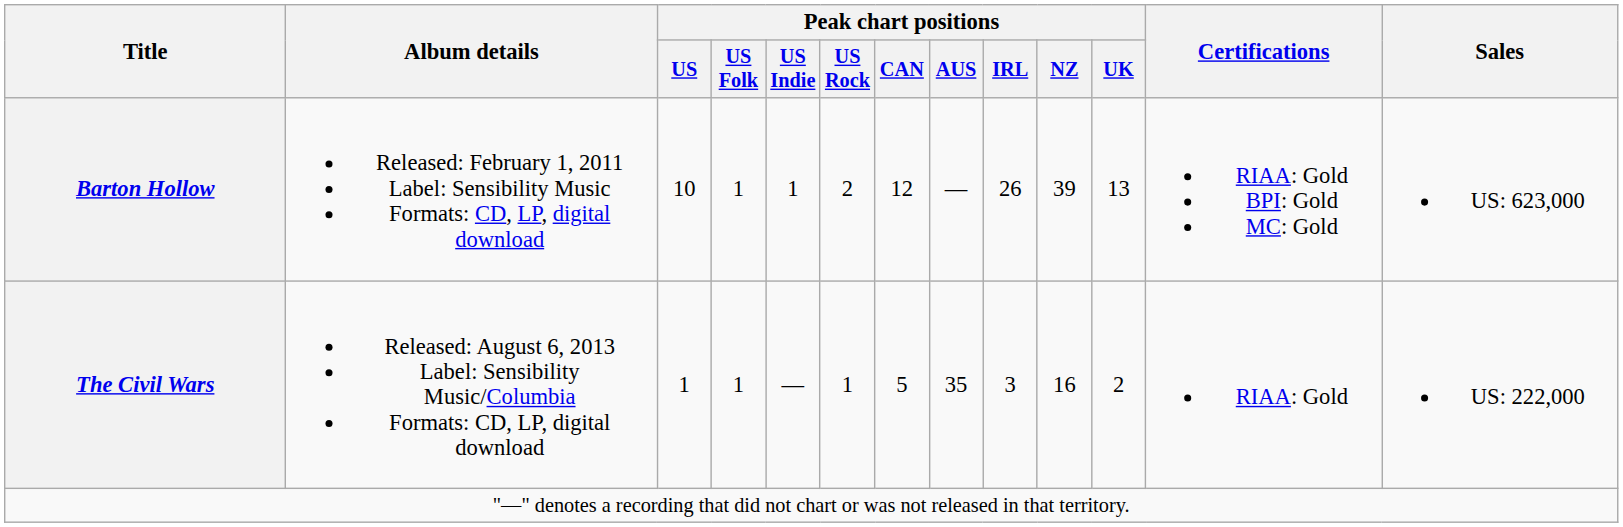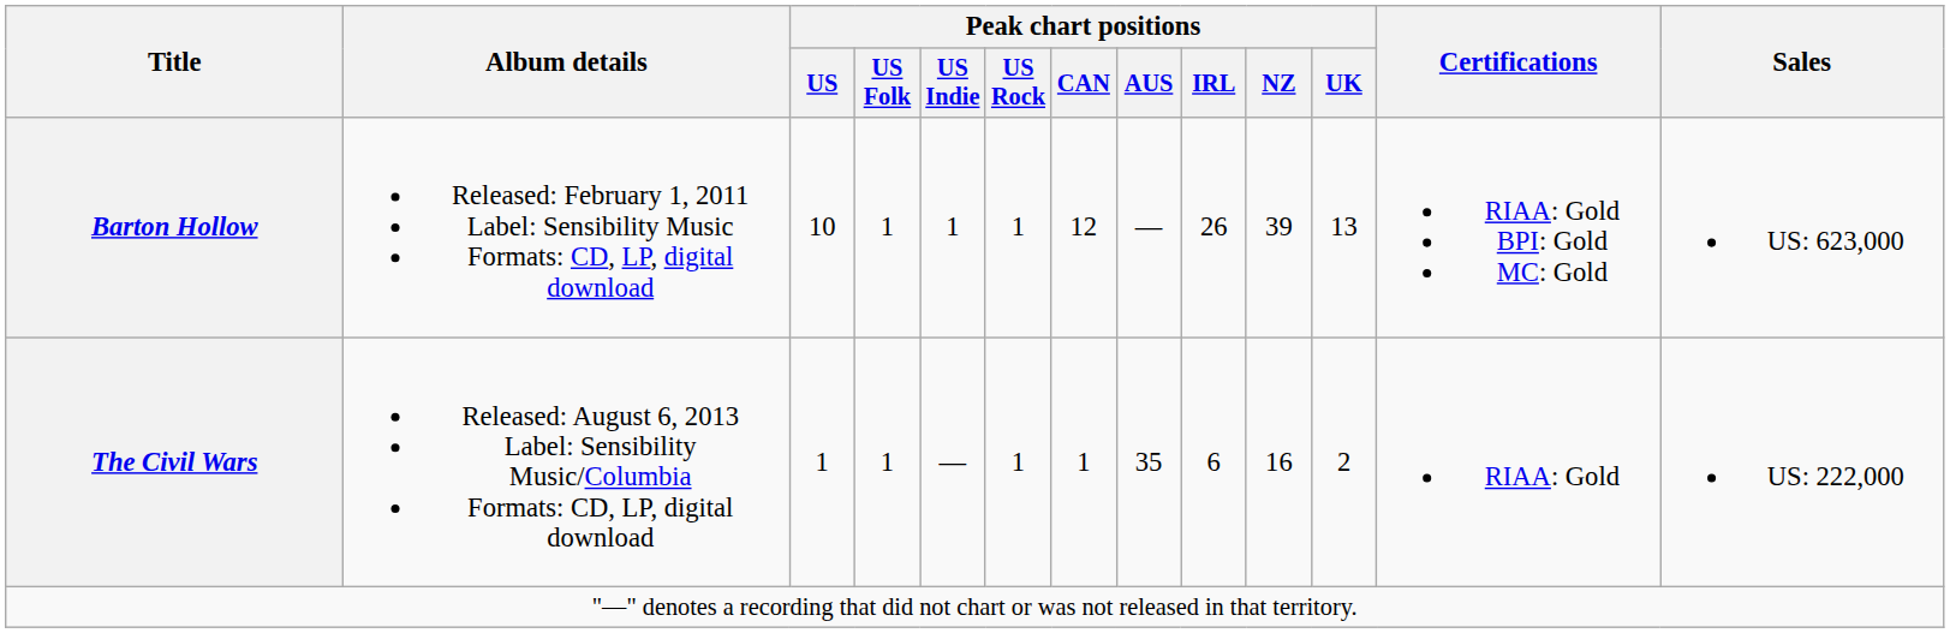 <table class="wikitable plainrowheaders" style="text-align:center;" border="1">
 <tr>
 <th scope="col" rowspan="2" style="width:12em;">Title</th>
 <th scope="col" rowspan="2" style="width:16em;">Album details</th>
 <th scope="col" colspan="9">Peak chart positions</th>
 <th scope="col" rowspan="2" style="width:10em;"><a href='#'>Certifications</a></th>
 <th scope="col" rowspan="2" style="width:10em;">Sales</th>
 </tr>
 <tr>
 <th scope="col" style="width:2.2em;font-size:90%;"><a href='#'>US</a><br></th>
 <th scope="col" style="width:2.2em;font-size:90%;"><a href='#'>US<br>Folk</a><br></th>
 <th scope="col" style="width:2.2em;font-size:90%;"><a href='#'>US<br>Indie</a><br></th>
 <th scope="col" style="width:2.2em;font-size:90%;"><a href='#'>US<br>Rock</a><br></th>
 <th scope="col" style="width:2.2em;font-size:90%;"><a href='#'>CAN</a><br></th>
 <th scope="col" style="width:2.2em;font-size:90%;"><a href='#'>AUS</a><br></th>
 <th scope="col" style="width:2.2em;font-size:90%;"><a href='#'>IRL</a><br></th>
 <th scope="col" style="width:2.2em;font-size:90%;"><a href='#'>NZ</a><br></th>
 <th scope="col" style="width:2.2em;font-size:90%;"><a href='#'>UK</a><br></th>
 </tr>
 <tr>
 <th scope="row"><em><a href='#'>Barton Hollow</a></em></th>
 <td><br><ul><li>Released: February 1, 2011</li><li>Label: Sensibility Music</li><li>Formats: <a href='#'>CD</a>, <a href='#'>LP</a>, <a href='#'>digital download</a></li></ul></td>
 <td>10</td>
 <td>1</td>
 <td>1</td>
-<td>2</td>
+<td>1</td>
 <td>12</td>
 <td>—</td>
 <td>26</td>
 <td>39</td>
 <td>13</td>
 <td><br><ul><li><a href='#'>RIAA</a>: Gold</li><li><a href='#'>BPI</a>: Gold</li><li><a href='#'>MC</a>: Gold</li></ul></td>
 <td><br><ul><li>US: 623,000</li></ul></td>
 </tr>
 <tr>
 <th scope="row"><em><a href='#'>The Civil Wars</a></em></th>
 <td><br><ul><li>Released: August 6, 2013</li><li>Label: Sensibility Music/<a href='#'>Columbia</a></li><li>Formats: CD, LP, digital download</li></ul></td>
 <td>1</td>
 <td>1</td>
 <td>—</td>
 <td>1</td>
-<td>5</td>
+<td>1</td>
 <td>35</td>
-<td>3</td>
+<td>6</td>
 <td>16</td>
 <td>2</td>
 <td><br><ul><li><a href='#'>RIAA</a>: Gold</li></ul></td>
 <td><br><ul><li>US: 222,000</li></ul></td>
 </tr>
 <tr>
 <td colspan="13" style="font-size:90%">"—" denotes a recording that did not chart or was not released in that territory.</td>
 </tr>
 </table>
